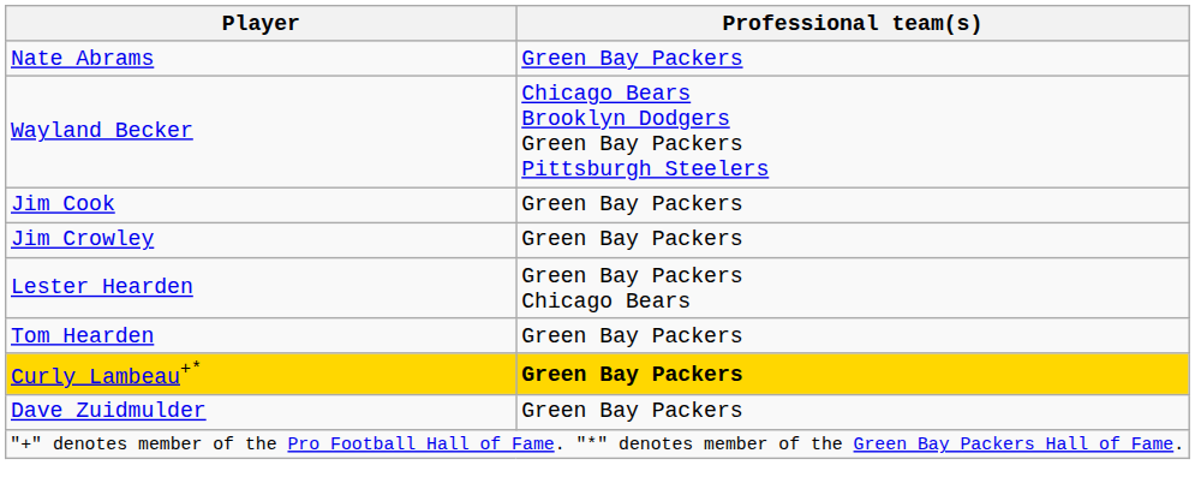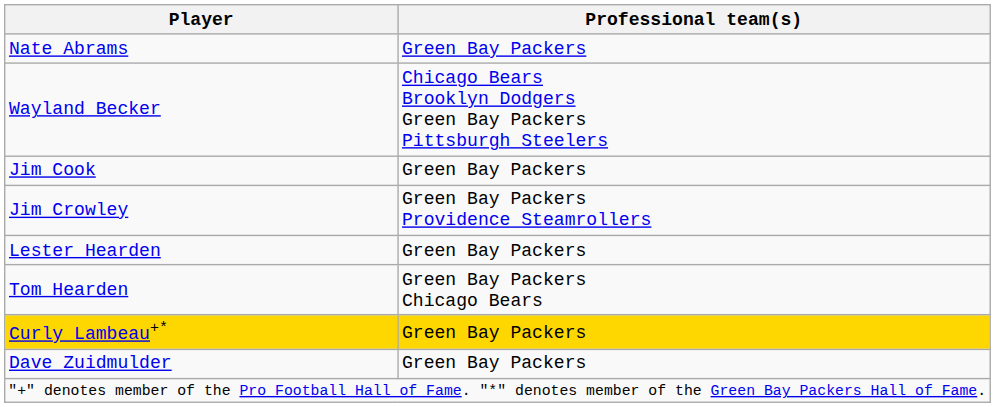 <table class="wikitable">
 <tr>
 <th scope="col">Player</th>
 <th scope="col">Professional team(s)</th>
 </tr>
 <tr>
 <td><a href='#'>Nate Abrams</a></td>
 <td><a href='#'>Green Bay Packers</a></td>
 </tr>
 <tr>
 <td><a href='#'>Wayland Becker</a></td>
 <td><a href='#'>Chicago Bears</a><br><a href='#'>Brooklyn Dodgers</a><br>Green Bay Packers<br><a href='#'>Pittsburgh Steelers</a></td>
 </tr>
 <tr>
 <td><a href='#'>Jim Cook</a></td>
 <td>Green Bay Packers</td>
 </tr>
 <tr>
 <td><a href='#'>Jim Crowley</a></td>
+<td>Green Bay Packers<br><a href='#'>Providence Steamrollers</a></td>
+</tr>
+<tr>
+<td><a href='#'>Lester Hearden</a></td>
 <td>Green Bay Packers</td>
 </tr>
 <tr>
-<td><a href='#'>Lester Hearden</a></td>
+<td><a href='#'>Tom Hearden</a></td>
 <td>Green Bay Packers<br>Chicago Bears</td>
 </tr>
 <tr>
-<td><a href='#'>Tom Hearden</a></td>
-<td>Green Bay Packers</td>
-</tr>
-<tr>
 <td style="background: gold"><a href='#'>Curly Lambeau</a><sup>+*</sup></td>
-<td style="background: gold"><strong>Green Bay Packers</strong></td>
+<td style="background: gold">Green Bay Packers</td>
 </tr>
 <tr>
 <td><a href='#'>Dave Zuidmulder</a></td>
 <td>Green Bay Packers</td>
 </tr>
 <tr>
 <td align="center" colspan="28" style="font-size: 8pt">"+" denotes member of the <a href='#'>Pro Football Hall of Fame</a>. "*" denotes member of the <a href='#'>Green Bay Packers Hall of Fame</a>.</td>
 </tr>
 </table>
